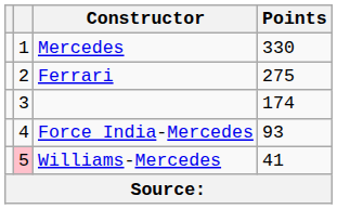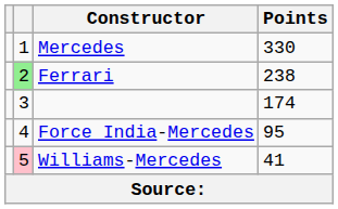 <table class="wikitable" style="font-size: 85%;">
 <tr>
 <th></th>
 <th></th>
 <th>Constructor</th>
 <th>Points</th>
 </tr>
 <tr>
 <td align="left"></td>
 <td align="center">1</td>
 <td> <a href='#'>Mercedes</a></td>
 <td align="left">330</td>
 </tr>
 <tr>
 <td align="left"></td>
-<td align="center">2</td>
+<td align="center" style="background: lightgreen;">2</td>
 <td> <a href='#'>Ferrari</a></td>
-<td align="left">275</td>
+<td align="left">238</td>
 </tr>
 <tr>
 <td align="left"></td>
 <td align="center">3</td>
 <td></td>
 <td align="left">174</td>
 </tr>
 <tr>
 <td align="left"></td>
 <td align="center">4</td>
 <td> <a href='#'>Force India</a>-<a href='#'>Mercedes</a></td>
-<td align="left">93</td>
+<td align="left">95</td>
 </tr>
 <tr>
 <td align="left"></td>
 <td align="center" style="background: pink;">5</td>
 <td> <a href='#'>Williams</a>-<a href='#'>Mercedes</a></td>
 <td align="left">41</td>
 </tr>
 <tr>
 <th colspan=4>Source: </th>
 </tr>
 </table>
